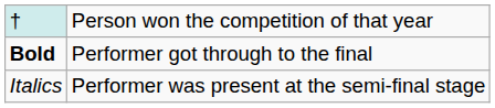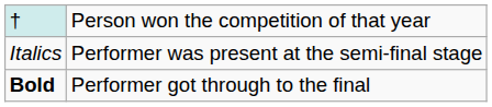 <table class="wikitable" border="1">
 <tr>
 <td style="background-color:#CFECEC">†</td>
 <td>Person won the competition of that year</td>
 </tr>
 <tr>
+<td><em>Italics</em></td>
+<td>Performer was present at the semi-final stage</td>
+</tr>
+<tr>
 <td><strong>Bold</strong></td>
 <td>Performer got through to the final</td>
 </tr>
-<tr>
-<td><em>Italics</em></td>
-<td>Performer was present at the semi-final stage</td>
-</tr>
 </table>
